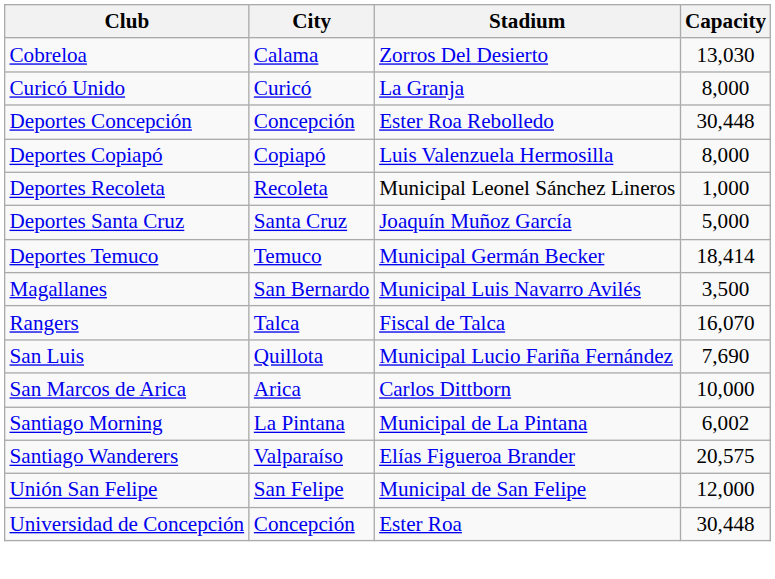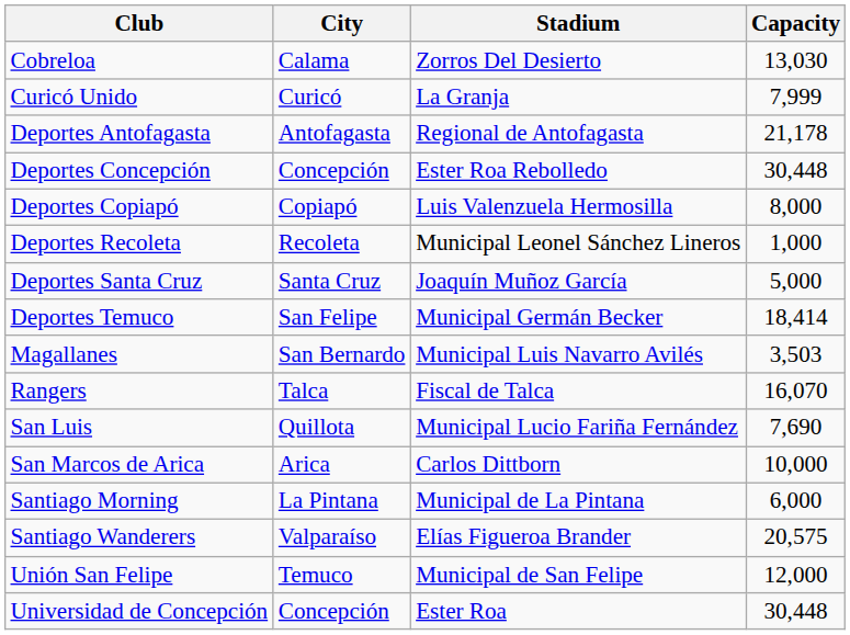 <table class="wikitable sortable">
 <tr>
 <th>Club</th>
 <th>City</th>
 <th>Stadium</th>
 <th>Capacity</th>
 </tr>
 <tr>
 <td><a href='#'>Cobreloa</a></td>
 <td><a href='#'>Calama</a></td>
 <td><a href='#'>Zorros Del Desierto</a></td>
 <td align=center>13,030</td>
 </tr>
 <tr>
 <td><a href='#'>Curicó Unido</a></td>
 <td><a href='#'>Curicó</a></td>
 <td><a href='#'>La Granja</a></td>
-<td align=center>8,000</td>
+<td align=center>7,999</td>
+</tr>
+<tr>
+<td><a href='#'>Deportes Antofagasta</a></td>
+<td><a href='#'>Antofagasta</a></td>
+<td><a href='#'>Regional de Antofagasta</a></td>
+<td align=center>21,178</td>
 </tr>
 <tr>
 <td><a href='#'>Deportes Concepción</a></td>
 <td><a href='#'>Concepción</a></td>
 <td><a href='#'>Ester Roa Rebolledo</a></td>
 <td align=center>30,448</td>
 </tr>
 <tr>
 <td><a href='#'>Deportes Copiapó</a></td>
 <td><a href='#'>Copiapó</a></td>
 <td><a href='#'>Luis Valenzuela Hermosilla</a></td>
 <td align=center>8,000</td>
 </tr>
 <tr>
 <td><a href='#'>Deportes Recoleta</a></td>
 <td><a href='#'>Recoleta</a></td>
 <td>Municipal Leonel Sánchez Lineros</td>
 <td align=center>1,000</td>
 </tr>
 <tr>
 <td><a href='#'>Deportes Santa Cruz</a></td>
 <td><a href='#'>Santa Cruz</a></td>
 <td><a href='#'>Joaquín Muñoz García</a></td>
 <td align=center>5,000</td>
 </tr>
 <tr>
 <td><a href='#'>Deportes Temuco</a></td>
-<td><a href='#'>Temuco</a></td>
+<td><a href='#'>San Felipe</a></td>
 <td><a href='#'>Municipal Germán Becker</a></td>
 <td align=center>18,414</td>
 </tr>
 <tr>
 <td><a href='#'>Magallanes</a></td>
 <td><a href='#'>San Bernardo</a></td>
 <td><a href='#'>Municipal Luis Navarro Avilés</a></td>
-<td align=center>3,500</td>
+<td align=center>3,503</td>
 </tr>
 <tr>
 <td><a href='#'>Rangers</a></td>
 <td><a href='#'>Talca</a></td>
 <td><a href='#'>Fiscal de Talca</a></td>
 <td align=center>16,070</td>
 </tr>
 <tr>
 <td><a href='#'>San Luis</a></td>
 <td><a href='#'>Quillota</a></td>
 <td><a href='#'>Municipal Lucio Fariña Fernández</a></td>
 <td align=center>7,690</td>
 </tr>
 <tr>
 <td><a href='#'>San Marcos de Arica</a></td>
 <td><a href='#'>Arica</a></td>
 <td><a href='#'>Carlos Dittborn</a></td>
 <td align=center>10,000</td>
 </tr>
 <tr>
 <td><a href='#'>Santiago Morning</a></td>
 <td><a href='#'>La Pintana</a></td>
 <td><a href='#'>Municipal de La Pintana</a></td>
-<td align=center>6,002</td>
+<td align=center>6,000</td>
 </tr>
 <tr>
 <td><a href='#'>Santiago Wanderers</a></td>
 <td><a href='#'>Valparaíso</a></td>
 <td><a href='#'>Elías Figueroa Brander</a></td>
 <td align=center>20,575</td>
 </tr>
 <tr>
 <td><a href='#'>Unión San Felipe</a></td>
-<td><a href='#'>San Felipe</a></td>
+<td><a href='#'>Temuco</a></td>
 <td><a href='#'>Municipal de San Felipe</a></td>
 <td align=center>12,000</td>
 </tr>
 <tr>
 <td><a href='#'>Universidad de Concepción</a></td>
 <td><a href='#'>Concepción</a></td>
 <td><a href='#'>Ester Roa</a></td>
 <td align=center>30,448</td>
 </tr>
 </table>
